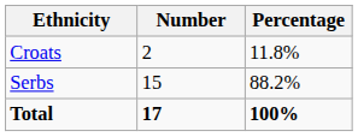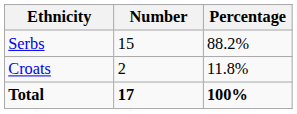 <table class="wikitable">
 <tr>
 <th width="100px">Ethnicity</th>
 <th width="80px">Number</th>
 <th width="80px">Percentage</th>
 </tr>
 <tr>
+<td><a href='#'>Serbs</a></td>
+<td>15</td>
+<td>88.2%</td>
+</tr>
+<tr>
 <td><a href='#'>Croats</a></td>
 <td>2</td>
 <td>11.8%</td>
-</tr>
-<tr>
-<td><a href='#'>Serbs</a></td>
-<td>15</td>
-<td>88.2%</td>
 </tr>
 <tr>
 <td><strong>Total</strong></td>
 <td><strong>17</strong></td>
 <td><strong>100%</strong></td>
 </tr>
 </table>
